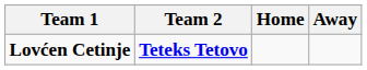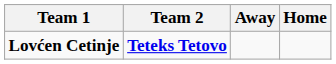 <table class="wikitable">
 <tr>
 <th>Team 1</th>
 <th>Team 2</th>
+<th>Away</th>
 <th>Home</th>
-<th>Away</th>
 </tr>
 <tr>
 <td><strong>Lovćen Cetinje</strong></td>
 <td><strong><a href='#'>Teteks Tetovo</a></strong></td>
 <td></td>
 <td></td>
 </tr>
 </table>
